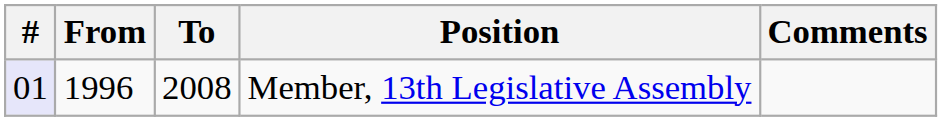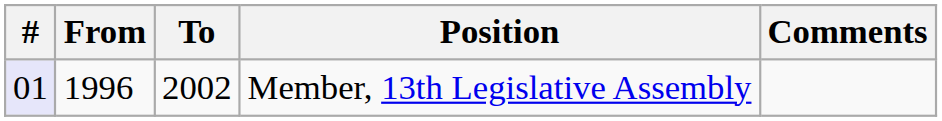 <table class="wikitable sortable">
 <tr>
 <th>#</th>
 <th>From</th>
 <th>To</th>
 <th>Position</th>
 <th>Comments</th>
 </tr>
 <tr>
 <td style="background: lavender;">01</td>
 <td>1996</td>
-<td>2008</td>
+<td>2002</td>
 <td>Member, <a href='#'>13th Legislative Assembly</a></td>
 <td></td>
 </tr>
 </table>
